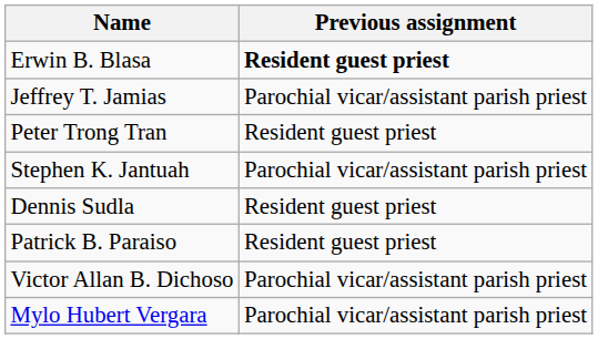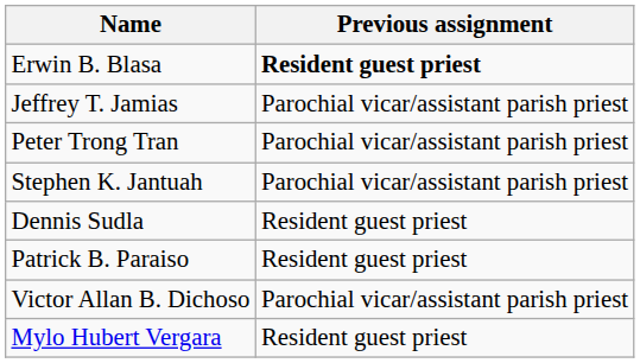 <table class="wikitable">
 <tr>
 <th>Name</th>
 <th>Previous assignment</th>
 </tr>
 <tr>
 <td>Erwin B. Blasa</td>
 <td><strong>Resident guest priest</strong></td>
 </tr>
 <tr>
 <td>Jeffrey T. Jamias</td>
 <td>Parochial vicar/assistant parish priest</td>
 </tr>
 <tr>
 <td>Peter Trong Tran</td>
-<td>Resident guest priest</td>
+<td>Parochial vicar/assistant parish priest</td>
 </tr>
 <tr>
 <td>Stephen K. Jantuah</td>
 <td>Parochial vicar/assistant parish priest</td>
 </tr>
 <tr>
 <td>Dennis Sudla</td>
 <td>Resident guest priest</td>
 </tr>
 <tr>
 <td>Patrick B. Paraiso</td>
 <td>Resident guest priest</td>
 </tr>
 <tr>
 <td>Victor Allan B. Dichoso</td>
 <td>Parochial vicar/assistant parish priest</td>
 </tr>
 <tr>
 <td><a href='#'>Mylo Hubert Vergara</a></td>
-<td>Parochial vicar/assistant parish priest</td>
+<td>Resident guest priest</td>
 </tr>
 </table>
